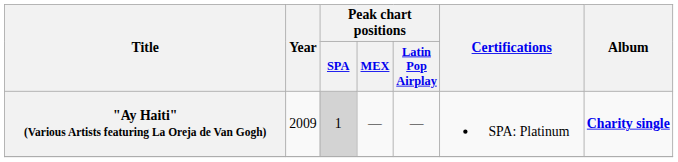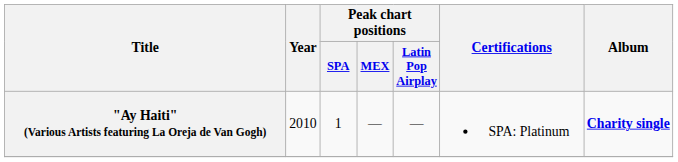 <table class="wikitable plainrowheaders" style="text-align:center;">
 <tr>
 <th scope="col" rowspan="2" style="width:20em;">Title</th>
 <th scope="col" rowspan="2">Year</th>
 <th scope="col" colspan="3">Peak chart positions</th>
 <th scope="col" rowspan="2" style="width:10em;"><a href='#'>Certifications</a></th>
 <th scope="col" rowspan="2">Album</th>
 </tr>
 <tr>
 <th scope="col" style="width:2.5em;font-size:90%;"><a href='#'>SPA</a><br></th>
 <th scope="col" style="width:2.5em;font-size:90%;"><a href='#'>MEX</a><br></th>
 <th scope="col" style="width:2.5em;font-size:90%;"><a href='#'>Latin Pop Airplay</a><br></th>
 </tr>
 <tr>
 <th scope="row">"Ay Haiti"<br><small>(Various Artists featuring La Oreja de Van Gogh)</small></th>
-<td>2009</td>
-<td style="background: lightgrey;">1</td>
+<td>2010</td>
+<td>1</td>
 <td>—</td>
 <td>—</td>
 <td><br><ul><li>SPA: Platinum</li></ul></td>
 <td><strong><a href='#'>Charity single</a></strong></td>
 </tr>
 <tr>
 </tr>
 </table>
